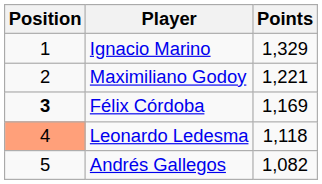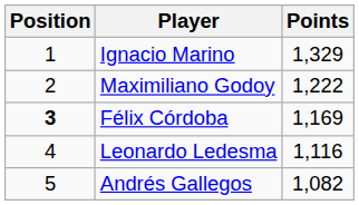 <table class=wikitable>
 <tr>
 <th>Position</th>
 <th>Player</th>
 <th>Points</th>
 </tr>
 <tr>
 <td align=center>1</td>
 <td> <a href='#'>Ignacio Marino</a></td>
 <td align=center>1,329</td>
 </tr>
 <tr>
 <td align=center>2</td>
 <td> <a href='#'>Maximiliano Godoy</a></td>
-<td align=center>1,221</td>
+<td align=center>1,222</td>
 </tr>
 <tr>
 <td align=center><strong>3</strong></td>
 <td> <a href='#'>Félix Córdoba</a></td>
 <td align=center>1,169</td>
 </tr>
 <tr>
-<td align=center style="background: lightsalmon;">4</td>
+<td align=center>4</td>
 <td> <a href='#'>Leonardo Ledesma</a></td>
-<td align=center>1,118</td>
+<td align=center>1,116</td>
 </tr>
 <tr>
 <td align=center>5</td>
 <td> <a href='#'>Andrés Gallegos</a></td>
 <td align=center>1,082</td>
 </tr>
 </table>
